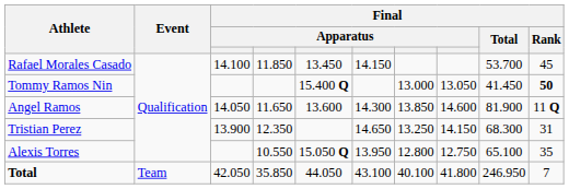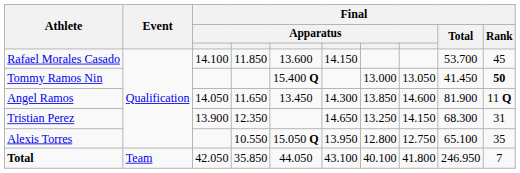 <table class="wikitable" style="font-size:90%">
 <tr>
 <th rowspan=3>Athlete</th>
 <th rowspan=3>Event</th>
 <th colspan =8>Final</th>
 </tr>
 <tr style="font-size:95%">
 <th colspan=6>Apparatus</th>
 <th rowspan=2>Total</th>
 <th rowspan=2>Rank</th>
 </tr>
 <tr style="font-size:95%">
 <th></th>
 <th></th>
 <th></th>
 <th></th>
 <th></th>
 <th></th>
 </tr>
 <tr align=center>
 <td align=left><a href='#'>Rafael Morales Casado</a></td>
 <td style="text-align:left;" rowspan="5"><a href='#'>Qualification</a></td>
 <td>14.100</td>
 <td>11.850</td>
-<td>13.450</td>
+<td>13.600</td>
 <td>14.150</td>
 <td></td>
 <td></td>
 <td>53.700</td>
 <td>45</td>
 </tr>
 <tr align=center>
 <td align=left><a href='#'>Tommy Ramos Nin</a></td>
 <td></td>
 <td></td>
 <td>15.400 <strong>Q</strong></td>
 <td></td>
 <td>13.000</td>
 <td>13.050</td>
 <td>41.450</td>
 <td><strong>50</strong></td>
 </tr>
 <tr align=center>
 <td align=left><a href='#'>Angel Ramos</a></td>
 <td>14.050</td>
 <td>11.650</td>
-<td>13.600</td>
+<td>13.450</td>
 <td>14.300</td>
 <td>13.850</td>
 <td>14.600</td>
 <td>81.900</td>
 <td>11 <strong>Q</strong></td>
 </tr>
 <tr align=center>
 <td align=left><a href='#'>Tristian Perez</a></td>
 <td>13.900</td>
 <td>12.350</td>
 <td></td>
 <td>14.650</td>
 <td>13.250</td>
 <td>14.150</td>
 <td>68.300</td>
 <td>31</td>
 </tr>
 <tr align=center>
 <td align=left><a href='#'>Alexis Torres</a></td>
 <td></td>
 <td>10.550</td>
 <td>15.050	<strong>Q</strong></td>
 <td>13.950</td>
 <td>12.800</td>
 <td>12.750</td>
 <td>65.100</td>
 <td>35</td>
 </tr>
 <tr align=center>
 <td align=left><strong>Total</strong></td>
 <td style="text-align:left;"><a href='#'>Team</a></td>
 <td>42.050</td>
 <td>35.850</td>
 <td>44.050</td>
 <td>43.100</td>
 <td>40.100</td>
 <td>41.800</td>
 <td>246.950</td>
 <td>7</td>
 </tr>
 </table>
